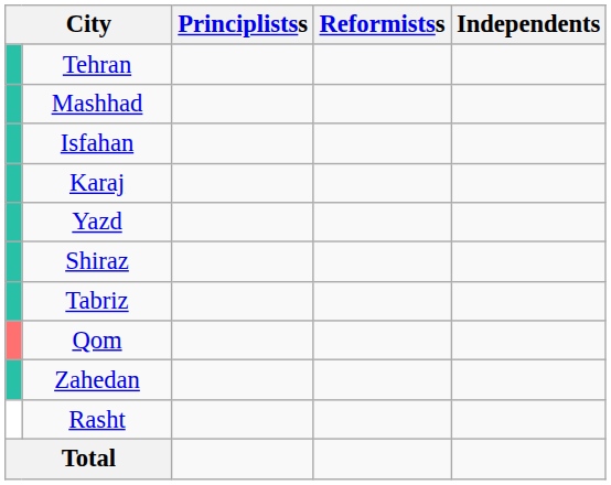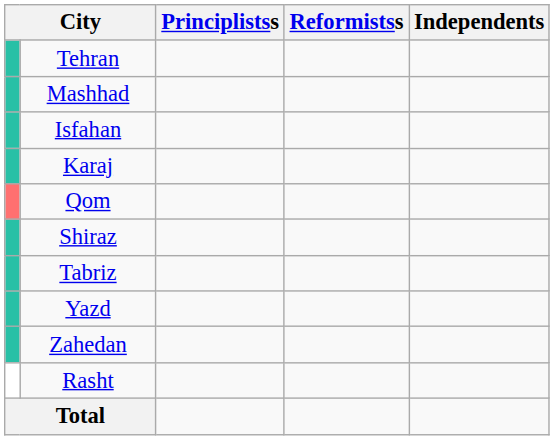 <table class="wikitable" style="text-align:center;">
 <tr>
 <th colspan="2" style="width: 100px;">City</th>
 <th><a href='#'>Principlists</a>s</th>
 <th><a href='#'>Reformists</a>s</th>
 <th>Independents</th>
 </tr>
 <tr>
 <td style="background:#28c0a6;"></td>
 <td><a href='#'>Tehran</a></td>
 <td></td>
 <td></td>
 <td></td>
 </tr>
 <tr>
 <td style="background:#28c0a6;"></td>
 <td><a href='#'>Mashhad</a></td>
 <td></td>
 <td></td>
 <td></td>
 </tr>
 <tr>
 <td style="background:#28c0a6;"></td>
 <td><a href='#'>Isfahan</a></td>
 <td></td>
 <td></td>
 <td></td>
 </tr>
 <tr>
 <td style="background:#28c0a6;"></td>
 <td><a href='#'>Karaj</a></td>
 <td></td>
 <td></td>
 <td></td>
 </tr>
 <tr>
-<td style="background:#28c0a6;"></td>
-<td><a href='#'>Yazd</a></td>
+<td style="background:#ff7070;"></td>
+<td><a href='#'>Qom</a></td>
 <td></td>
 <td></td>
 <td></td>
 </tr>
 <tr>
 <td style="background:#28c0a6;"></td>
 <td><a href='#'>Shiraz</a></td>
 <td></td>
 <td></td>
 <td></td>
 </tr>
 <tr>
 <td style="background:#28c0a6;"></td>
 <td><a href='#'>Tabriz</a></td>
 <td></td>
 <td></td>
 <td></td>
 </tr>
 <tr>
-<td style="background:#ff7070;"></td>
-<td><a href='#'>Qom</a></td>
+<td style="background:#28c0a6;"></td>
+<td><a href='#'>Yazd</a></td>
 <td></td>
 <td></td>
 <td></td>
 </tr>
 <tr>
 <td style="background:#28c0a6;"></td>
 <td><a href='#'>Zahedan</a></td>
 <td></td>
 <td></td>
 <td></td>
 </tr>
 <tr>
 <td style="background:#ffffff;"></td>
 <td><a href='#'>Rasht</a></td>
 <td></td>
 <td></td>
 <td></td>
 </tr>
 <tr>
 <th colspan="2">Total</th>
 <td></td>
 <td></td>
 <td></td>
 </tr>
 </table>
